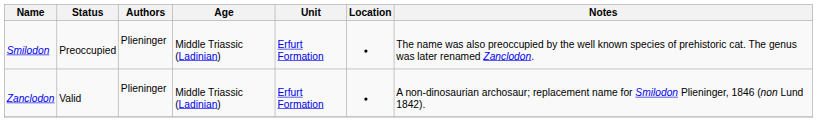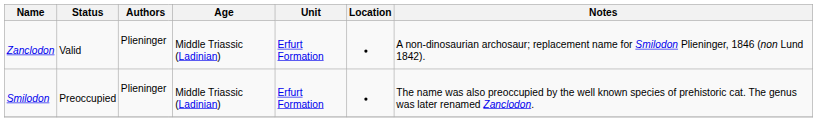 <table class="wikitable sortable" align="center" width="100%">
 <tr>
 <th>Name</th>
 <th>Status</th>
 <th colspan="2">Authors</th>
 <th>Age</th>
 <th>Unit</th>
 <th>Location</th>
 <th>Notes</th>
+</tr>
+<tr>
+<td><br><em><a href='#'>Zanclodon</a></em></td>
+<td><br>Valid</td>
+<td style="border-right:0px" valign="top"><br>Plieninger</td>
+<td style="border-left:0px" valign="top"></td>
+<td><br>Middle Triassic (<a href='#'>Ladinian</a>)</td>
+<td><br><a href='#'>Erfurt Formation</a></td>
+<td><br><ul><li></li></ul></td>
+<td><br>A non-dinosaurian archosaur; replacement name for <em><a href='#'>Smilodon</a></em> Plieninger, 1846 (<em>non</em> Lund 1842).</td>
 </tr>
 <tr>
 <td><br><em><a href='#'>Smilodon</a></em></td>
 <td><br>Preoccupied</td>
 <td style="border-right:0px" valign="top"><br>Plieninger</td>
 <td style="border-left:0px" valign="top"></td>
 <td><br>Middle Triassic (<a href='#'>Ladinian</a>)</td>
 <td><br><a href='#'>Erfurt Formation</a></td>
 <td><br><ul><li></li></ul></td>
 <td><br>The name was also preoccupied by the well known species of prehistoric cat. The genus was later renamed <em><a href='#'>Zanclodon</a></em>.</td>
 </tr>
 <tr>
-<td><br><em><a href='#'>Zanclodon</a></em></td>
-<td><br>Valid</td>
-<td style="border-right:0px" valign="top"><br>Plieninger</td>
-<td style="border-left:0px" valign="top"></td>
-<td><br>Middle Triassic (<a href='#'>Ladinian</a>)</td>
-<td><br><a href='#'>Erfurt Formation</a></td>
-<td><br><ul><li></li></ul></td>
-<td><br>A non-dinosaurian archosaur; replacement name for <em><a href='#'>Smilodon</a></em> Plieninger, 1846 (<em>non</em> Lund 1842).</td>
-</tr>
-<tr>
 </tr>
 </table>
